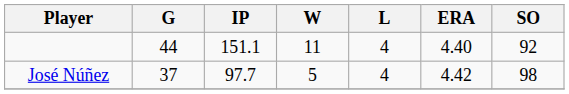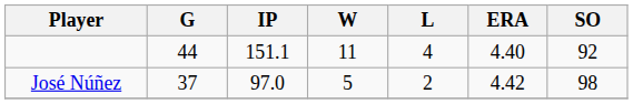 <table class="wikitable sortable">
 <tr>
 <th bgcolor="#DDDDFF" width="16%">Player</th>
 <th bgcolor="#DDDDFF" width="9%">G</th>
 <th bgcolor="#DDDDFF" width="9%">IP</th>
 <th bgcolor="#DDDDFF" width="9%">W</th>
 <th bgcolor="#DDDDFF" width="9%">L</th>
 <th bgcolor="#DDDDFF" width="9%">ERA</th>
 <th bgcolor="#DDDDFF" width="9%">SO</th>
 </tr>
 <tr align="center">
 <td></td>
 <td>44</td>
 <td>151.1</td>
 <td>11</td>
 <td>4</td>
 <td>4.40</td>
 <td>92</td>
 </tr>
 <tr align="center">
 <td><a href='#'>José Núñez</a></td>
 <td>37</td>
-<td>97.7</td>
+<td>97.0</td>
 <td>5</td>
-<td>4</td>
+<td>2</td>
 <td>4.42</td>
 <td>98</td>
 </tr>
 <tr align="center">
 </tr>
 </table>
